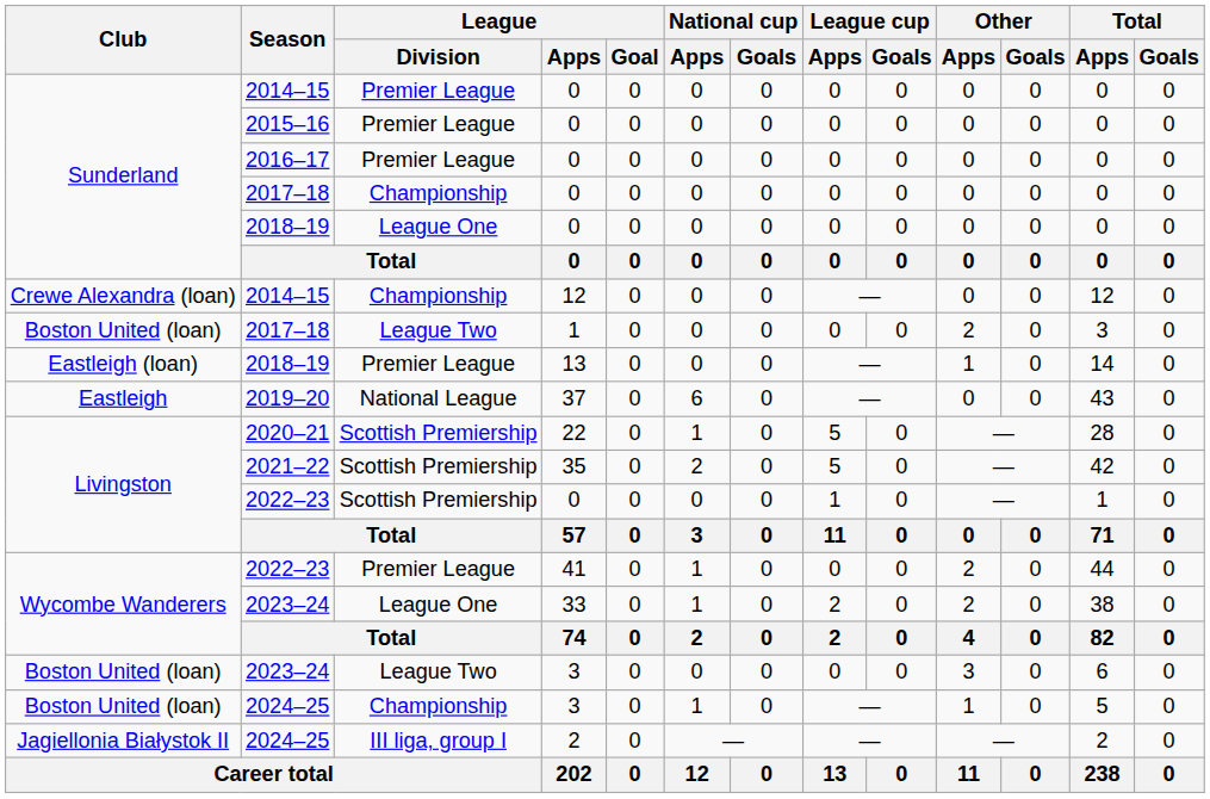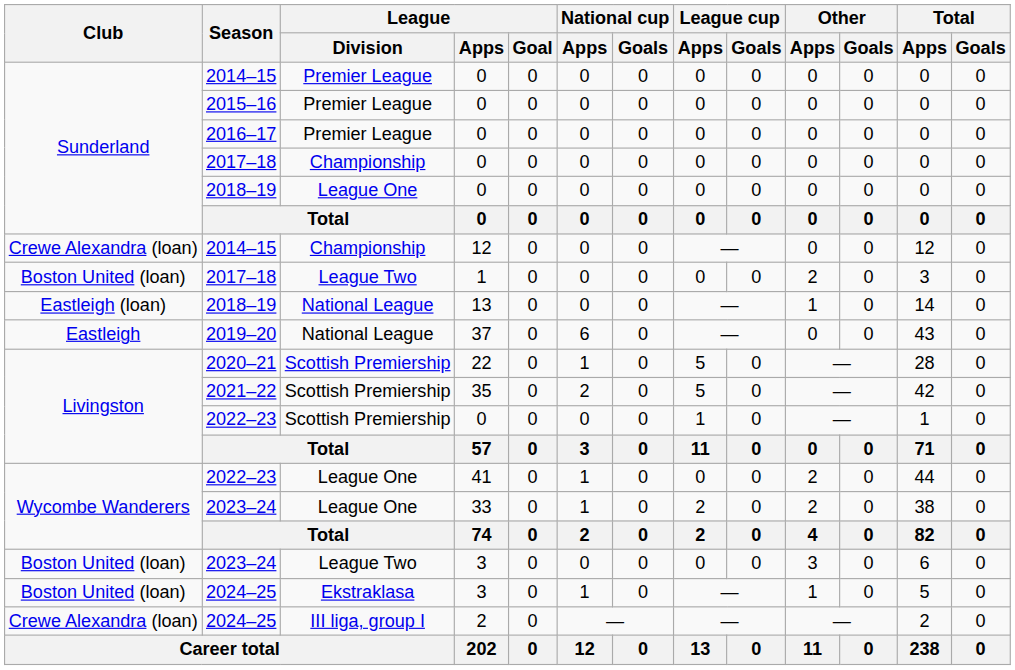 <table class="wikitable" style="text-align:center">
 <tr>
 <th rowspan="2">Club</th>
 <th rowspan="2">Season</th>
 <th colspan="3">League</th>
 <th colspan="2">National cup</th>
 <th colspan="2">League cup</th>
 <th colspan="2">Other</th>
 <th colspan="2">Total</th>
 </tr>
 <tr>
 <th>Division</th>
 <th>Apps</th>
 <th>Goal</th>
 <th>Apps</th>
 <th>Goals</th>
 <th>Apps</th>
 <th>Goals</th>
 <th>Apps</th>
 <th>Goals</th>
 <th>Apps</th>
 <th>Goals</th>
 </tr>
 <tr>
 <td rowspan="6"><a href='#'>Sunderland</a></td>
 <td><a href='#'>2014–15</a></td>
 <td><a href='#'>Premier League</a></td>
 <td>0</td>
 <td>0</td>
 <td>0</td>
 <td>0</td>
 <td>0</td>
 <td>0</td>
 <td>0</td>
 <td>0</td>
 <td>0</td>
 <td>0</td>
 </tr>
 <tr>
 <td><a href='#'>2015–16</a></td>
 <td>Premier League</td>
 <td>0</td>
 <td>0</td>
 <td>0</td>
 <td>0</td>
 <td>0</td>
 <td>0</td>
 <td>0</td>
 <td>0</td>
 <td>0</td>
 <td>0</td>
 </tr>
 <tr>
 <td><a href='#'>2016–17</a></td>
 <td>Premier League</td>
 <td>0</td>
 <td>0</td>
 <td>0</td>
 <td>0</td>
 <td>0</td>
 <td>0</td>
 <td>0</td>
 <td>0</td>
 <td>0</td>
 <td>0</td>
 </tr>
 <tr>
 <td><a href='#'>2017–18</a></td>
 <td><a href='#'>Championship</a></td>
 <td>0</td>
 <td>0</td>
 <td>0</td>
 <td>0</td>
 <td>0</td>
 <td>0</td>
 <td>0</td>
 <td>0</td>
 <td>0</td>
 <td>0</td>
 </tr>
 <tr>
 <td><a href='#'>2018–19</a></td>
 <td><a href='#'>League One</a></td>
 <td>0</td>
 <td>0</td>
 <td>0</td>
 <td>0</td>
 <td>0</td>
 <td>0</td>
 <td>0</td>
 <td>0</td>
 <td>0</td>
 <td>0</td>
 </tr>
 <tr>
 <th colspan=2>Total</th>
 <th>0</th>
 <th>0</th>
 <th>0</th>
 <th>0</th>
 <th>0</th>
 <th>0</th>
 <th>0</th>
 <th>0</th>
 <th>0</th>
 <th>0</th>
 </tr>
 <tr>
 <td><a href='#'>Crewe Alexandra</a> (loan)</td>
 <td><a href='#'>2014–15</a></td>
 <td><a href='#'>Championship</a></td>
 <td>12</td>
 <td>0</td>
 <td>0</td>
 <td>0</td>
 <td colspan="2">—</td>
 <td>0</td>
 <td>0</td>
 <td>12</td>
 <td>0</td>
 </tr>
 <tr>
 <td><a href='#'>Boston United</a> (loan)</td>
 <td><a href='#'>2017–18</a></td>
 <td><a href='#'>League Two</a></td>
 <td>1</td>
 <td>0</td>
 <td>0</td>
 <td>0</td>
 <td>0</td>
 <td>0</td>
 <td>2</td>
 <td>0</td>
 <td>3</td>
 <td>0</td>
 </tr>
 <tr>
 <td><a href='#'>Eastleigh</a> (loan)</td>
 <td><a href='#'>2018–19</a></td>
-<td>Premier League</td>
+<td><a href='#'>National League</a></td>
 <td>13</td>
 <td>0</td>
 <td>0</td>
 <td>0</td>
 <td colspan="2">—</td>
 <td>1</td>
 <td>0</td>
 <td>14</td>
 <td>0</td>
 </tr>
 <tr>
 <td><a href='#'>Eastleigh</a></td>
 <td><a href='#'>2019–20</a></td>
 <td>National League</td>
 <td>37</td>
 <td>0</td>
 <td>6</td>
 <td>0</td>
 <td colspan=2>—</td>
 <td>0</td>
 <td>0</td>
 <td>43</td>
 <td>0</td>
 </tr>
 <tr>
 <td rowspan=4><a href='#'>Livingston</a></td>
 <td><a href='#'>2020–21</a></td>
 <td><a href='#'>Scottish Premiership</a></td>
 <td>22</td>
 <td>0</td>
 <td>1</td>
 <td>0</td>
 <td>5</td>
 <td>0</td>
 <td colspan=2>—</td>
 <td>28</td>
 <td>0</td>
 </tr>
 <tr>
 <td><a href='#'>2021–22</a></td>
 <td>Scottish Premiership</td>
 <td>35</td>
 <td>0</td>
 <td>2</td>
 <td>0</td>
 <td>5</td>
 <td>0</td>
 <td colspan=2>—</td>
 <td>42</td>
 <td>0</td>
 </tr>
 <tr>
 <td><a href='#'>2022–23</a></td>
 <td>Scottish Premiership</td>
 <td>0</td>
 <td>0</td>
 <td>0</td>
 <td>0</td>
 <td>1</td>
 <td>0</td>
 <td colspan=2>—</td>
 <td>1</td>
 <td>0</td>
 </tr>
 <tr>
 <th colspan=2>Total</th>
 <th>57</th>
 <th>0</th>
 <th>3</th>
 <th>0</th>
 <th>11</th>
 <th>0</th>
 <th>0</th>
 <th>0</th>
 <th>71</th>
 <th>0</th>
 </tr>
 <tr>
 <td rowspan=3><a href='#'>Wycombe Wanderers</a></td>
 <td><a href='#'>2022–23</a></td>
-<td>Premier League</td>
+<td>League One</td>
 <td>41</td>
 <td>0</td>
 <td>1</td>
 <td>0</td>
 <td>0</td>
 <td>0</td>
 <td>2</td>
 <td>0</td>
 <td>44</td>
 <td>0</td>
 </tr>
 <tr>
 <td><a href='#'>2023–24</a></td>
 <td>League One</td>
 <td>33</td>
 <td>0</td>
 <td>1</td>
 <td>0</td>
 <td>2</td>
 <td>0</td>
 <td>2</td>
 <td>0</td>
 <td>38</td>
 <td>0</td>
 </tr>
 <tr>
 <th colspan=2>Total</th>
 <th>74</th>
 <th>0</th>
 <th>2</th>
 <th>0</th>
 <th>2</th>
 <th>0</th>
 <th>4</th>
 <th>0</th>
 <th>82</th>
 <th>0</th>
 </tr>
 <tr>
 <td><a href='#'>Boston United</a> (loan)</td>
 <td><a href='#'>2023–24</a></td>
 <td>League Two</td>
 <td>3</td>
 <td>0</td>
 <td>0</td>
 <td>0</td>
 <td>0</td>
 <td>0</td>
 <td>3</td>
 <td>0</td>
 <td>6</td>
 <td>0</td>
 </tr>
 <tr>
 <td><a href='#'>Boston United</a> (loan)</td>
 <td><a href='#'>2024–25</a></td>
-<td><a href='#'>Championship</a></td>
+<td><a href='#'>Ekstraklasa</a></td>
 <td>3</td>
 <td>0</td>
 <td>1</td>
 <td>0</td>
 <td colspan=2>—</td>
 <td>1</td>
 <td>0</td>
 <td>5</td>
 <td>0</td>
 </tr>
 <tr>
-<td><a href='#'>Jagiellonia Białystok II</a></td>
+<td><a href='#'>Crewe Alexandra</a> (loan)</td>
 <td><a href='#'>2024–25</a></td>
 <td><a href='#'>III liga, group I</a></td>
 <td>2</td>
 <td>0</td>
 <td colspan=2>—</td>
 <td colspan=2>—</td>
 <td colspan=2>—</td>
 <td>2</td>
 <td>0</td>
 </tr>
 <tr>
 <th colspan="3">Career total</th>
 <th>202</th>
 <th>0</th>
 <th>12</th>
 <th>0</th>
 <th>13</th>
 <th>0</th>
 <th>11</th>
 <th>0</th>
 <th>238</th>
 <th>0</th>
 </tr>
 </table>
